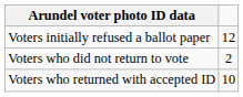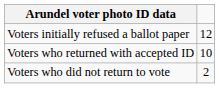 <table class="wikitable">
 <tr>
 <th>Arundel voter photo ID data</th>
 </tr>
 <tr>
 <td style="text-align:left">Voters initially refused a ballot paper</td>
 <td style="text-align:center">12</td>
 </tr>
 <tr>
+<td style="text-align:left">Voters who returned with accepted ID</td>
+<td style="text-align:center">10</td>
+</tr>
+<tr>
 <td style="text-align:left">Voters who did not return to vote</td>
 <td style="text-align:center">2</td>
 </tr>
-<tr>
-<td style="text-align:left">Voters who returned with accepted ID</td>
-<td style="text-align:center">10</td>
-</tr>
 </table>
